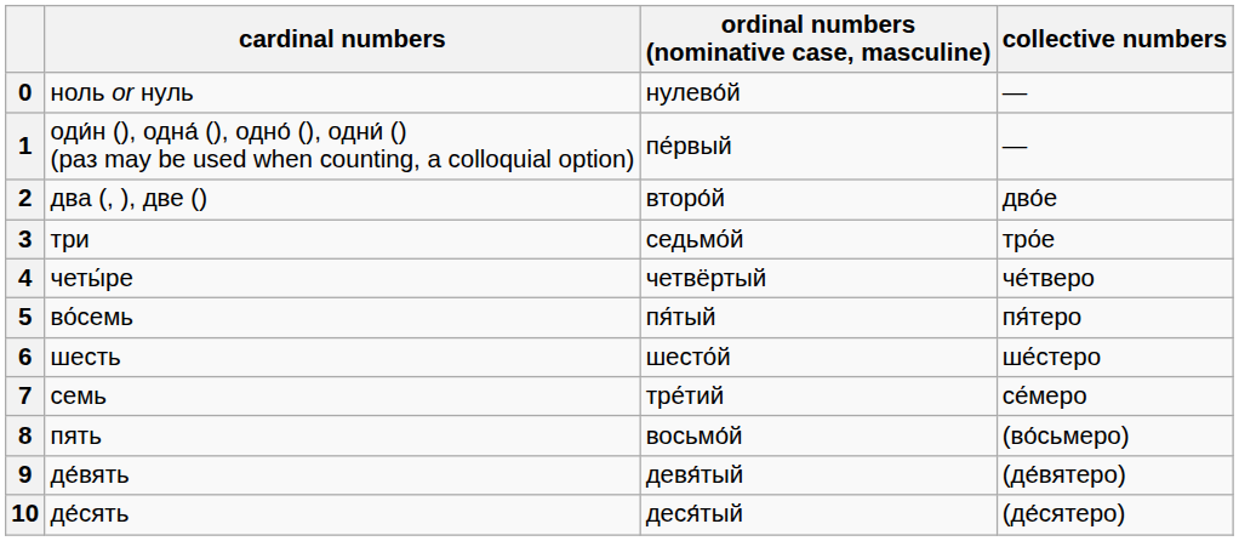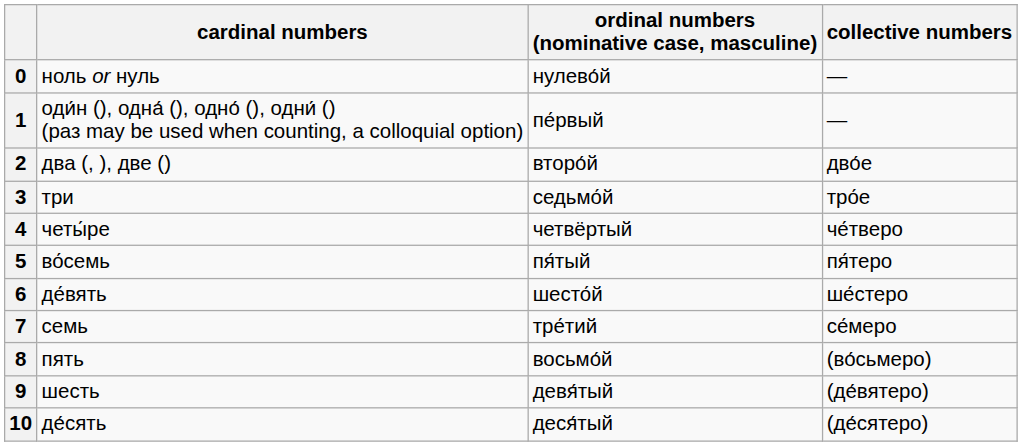 <table class="wikitable">
 <tr>
 <th></th>
 <th>cardinal numbers</th>
 <th>ordinal numbers<br>(nominative case, masculine)</th>
 <th>collective numbers</th>
 </tr>
 <tr>
 <th>0</th>
 <td>ноль <em>or</em> нуль</td>
 <td>нулево́й</td>
 <td>—</td>
 </tr>
 <tr>
 <th>1</th>
 <td>оди́н (), одна́ (), одно́ (), одни́ ()<br>(раз may be used when counting, a colloquial option)</td>
 <td>пе́рвый</td>
 <td>—</td>
 </tr>
 <tr>
 <th>2</th>
 <td>два (, ), две ()</td>
 <td>второ́й</td>
 <td>дво́е</td>
 </tr>
 <tr>
 <th>3</th>
 <td>три</td>
 <td>седьмо́й</td>
 <td>тро́е</td>
 </tr>
 <tr>
 <th>4</th>
 <td>четы́ре</td>
 <td>четвёртый</td>
 <td>че́тверо</td>
 </tr>
 <tr>
 <th>5</th>
 <td>во́семь</td>
 <td>пя́тый</td>
 <td>пя́теро</td>
 </tr>
 <tr>
 <th>6</th>
-<td>шесть</td>
+<td>де́вять</td>
 <td>шесто́й</td>
 <td>ше́стеро</td>
 </tr>
 <tr>
 <th>7</th>
 <td>семь</td>
 <td>тре́тий</td>
 <td>се́меро</td>
 </tr>
 <tr>
 <th>8</th>
 <td>пять</td>
 <td>восьмо́й</td>
 <td>(во́сьмеро)</td>
 </tr>
 <tr>
 <th>9</th>
-<td>де́вять</td>
+<td>шесть</td>
 <td>девя́тый</td>
 <td>(де́вятеро)</td>
 </tr>
 <tr>
 <th>10</th>
 <td>де́сять</td>
 <td>деся́тый</td>
 <td>(де́сятеро)</td>
 </tr>
 </table>
